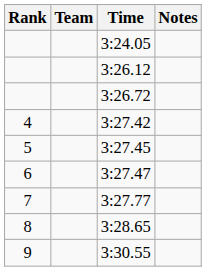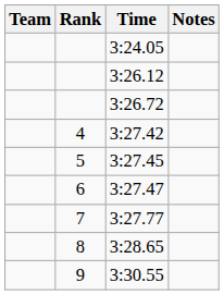 <table class="wikitable sortable" style="text-align:center">
 <tr>
+<th>Team</th>
 <th>Rank</th>
-<th>Team</th>
 <th>Time</th>
 <th>Notes</th>
 </tr>
 <tr>
 <td></td>
 <td></td>
 <td>3:24.05</td>
 <td></td>
 </tr>
 <tr>
 <td></td>
 <td></td>
 <td>3:26.12</td>
 <td></td>
 </tr>
 <tr>
 <td></td>
 <td></td>
 <td>3:26.72</td>
 <td></td>
 </tr>
 <tr>
+<td></td>
 <td>4</td>
-<td></td>
 <td>3:27.42</td>
 <td></td>
 </tr>
 <tr>
+<td></td>
 <td>5</td>
-<td></td>
 <td>3:27.45</td>
 <td></td>
 </tr>
 <tr>
+<td></td>
 <td>6</td>
-<td></td>
 <td>3:27.47</td>
 <td></td>
 </tr>
 <tr>
+<td></td>
 <td>7</td>
-<td></td>
 <td>3:27.77</td>
 <td></td>
 </tr>
 <tr>
+<td></td>
 <td>8</td>
-<td></td>
 <td>3:28.65</td>
 <td></td>
 </tr>
 <tr>
+<td></td>
 <td>9</td>
-<td></td>
 <td>3:30.55</td>
 <td></td>
 </tr>
 </table>
